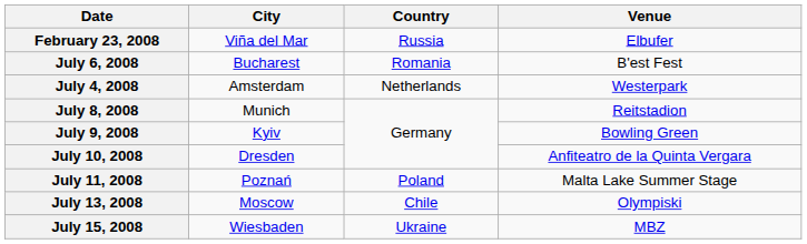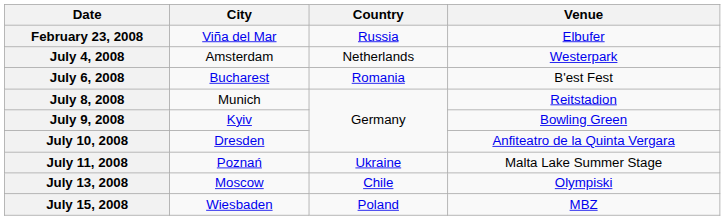 <table class="wikitable plainrowheaders" style="text-align:center;">
 <tr>
 <th scope="col" style="width:12em;">Date</th>
 <th scope="col" style="width:10em;">City</th>
 <th scope="col" style="width:10em;">Country</th>
 <th scope="col" style="width:20em;">Venue</th>
 </tr>
 <tr>
 <th scope="row" style="text-align:center;">February 23, 2008</th>
 <td><a href='#'>Viña del Mar</a></td>
 <td><a href='#'>Russia</a></td>
 <td><a href='#'>Elbufer</a></td>
 </tr>
 <tr>
+<th scope="row" style="text-align:center;">July 4, 2008</th>
+<td>Amsterdam</td>
+<td>Netherlands</td>
+<td><a href='#'>Westerpark</a></td>
+</tr>
+<tr>
 <th scope="row" style="text-align:center;">July 6, 2008</th>
 <td><a href='#'>Bucharest</a></td>
 <td><a href='#'>Romania</a></td>
 <td>B'est Fest</td>
-</tr>
-<tr>
-<th scope="row" style="text-align:center;">July 4, 2008</th>
-<td>Amsterdam</td>
-<td>Netherlands</td>
-<td><a href='#'>Westerpark</a></td>
 </tr>
 <tr>
 <th scope="row" style="text-align:center;">July 8, 2008</th>
 <td>Munich</td>
 <td rowspan="3">Germany</td>
 <td><a href='#'>Reitstadion</a></td>
 </tr>
 <tr>
 <th scope="row" style="text-align:center;">July 9, 2008</th>
 <td><a href='#'>Kyiv</a></td>
 <td><a href='#'>Bowling Green</a></td>
 </tr>
 <tr>
 <th scope="row" style="text-align:center;">July 10, 2008</th>
 <td><a href='#'>Dresden</a></td>
 <td><a href='#'>Anfiteatro de la Quinta Vergara</a></td>
 </tr>
 <tr>
 <th scope="row" style="text-align:center;">July 11, 2008</th>
 <td><a href='#'>Poznań</a></td>
-<td><a href='#'>Poland</a></td>
+<td><a href='#'>Ukraine</a></td>
 <td>Malta Lake Summer Stage</td>
 </tr>
 <tr>
 <th scope="row" style="text-align:center;">July 13, 2008</th>
 <td><a href='#'>Moscow</a></td>
 <td><a href='#'>Chile</a></td>
 <td><a href='#'>Olympiski</a></td>
 </tr>
 <tr>
 <th scope="row" style="text-align:center;">July 15, 2008</th>
 <td><a href='#'>Wiesbaden</a></td>
-<td><a href='#'>Ukraine</a></td>
+<td><a href='#'>Poland</a></td>
 <td><a href='#'>MBZ</a></td>
 </tr>
 </table>
